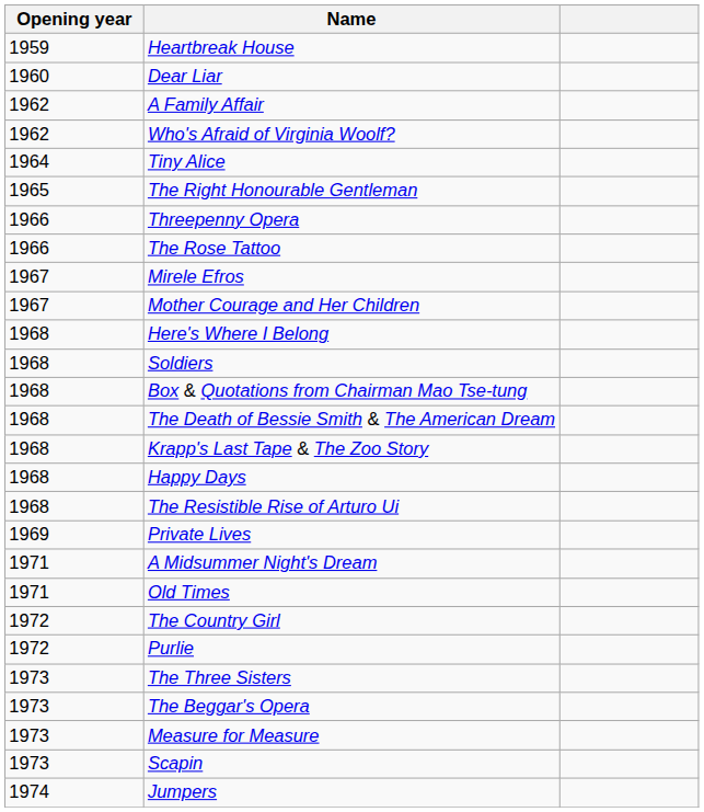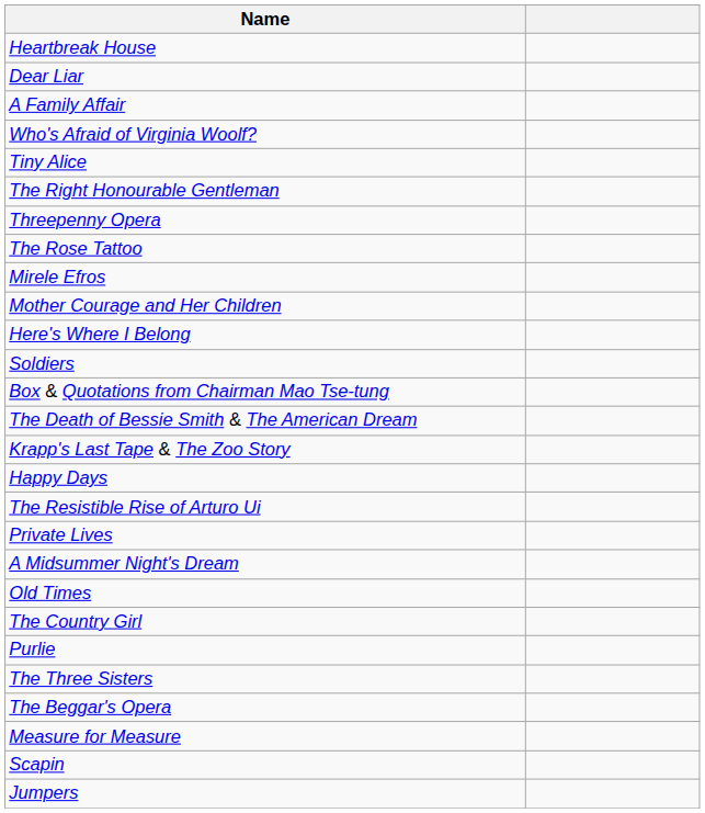 <table class="wikitable sortable collapsible">
 <tr>
-<th width=20% scope="col">Opening year</th>
 <th width=60% scope="col">Name</th>
 <th width=20% scope="col" class="unsortable"></th>
 </tr>
 <tr>
-<td>1959</td>
 <td><em><a href='#'>Heartbreak House</a></em></td>
 <td></td>
 </tr>
 <tr>
-<td>1960</td>
 <td><em><a href='#'>Dear Liar</a></em></td>
 <td></td>
 </tr>
 <tr>
-<td>1962</td>
 <td><em><a href='#'>A Family Affair</a></em></td>
 <td></td>
 </tr>
 <tr>
-<td>1962</td>
 <td><em><a href='#'>Who's Afraid of Virginia Woolf?</a></em></td>
 <td></td>
 </tr>
 <tr>
-<td>1964</td>
 <td><em><a href='#'>Tiny Alice</a></em></td>
 <td></td>
 </tr>
 <tr>
-<td>1965</td>
 <td><em><a href='#'>The Right Honourable Gentleman</a></em></td>
 <td></td>
 </tr>
 <tr>
-<td>1966</td>
 <td><em><a href='#'>Threepenny Opera</a></em></td>
 <td></td>
 </tr>
 <tr>
-<td>1966</td>
 <td><em><a href='#'>The Rose Tattoo</a></em></td>
 <td></td>
 </tr>
 <tr>
-<td>1967</td>
 <td><em><a href='#'>Mirele Efros</a></em></td>
 <td></td>
 </tr>
 <tr>
-<td>1967</td>
 <td><em><a href='#'>Mother Courage and Her Children</a></em></td>
 <td></td>
 </tr>
 <tr>
-<td>1968</td>
 <td><em><a href='#'>Here's Where I Belong</a></em></td>
 <td></td>
 </tr>
 <tr>
-<td>1968</td>
 <td><em><a href='#'>Soldiers</a></em></td>
 <td></td>
 </tr>
 <tr>
-<td>1968</td>
 <td><em><a href='#'>Box</a></em> & <em><a href='#'>Quotations from Chairman Mao Tse-tung</a></em></td>
 <td></td>
 </tr>
 <tr>
-<td>1968</td>
 <td><em><a href='#'>The Death of Bessie Smith</a></em> & <em><a href='#'>The American Dream</a></em></td>
 <td></td>
 </tr>
 <tr>
-<td>1968</td>
 <td><em><a href='#'>Krapp's Last Tape</a></em> & <em><a href='#'>The Zoo Story</a></em></td>
 <td></td>
 </tr>
 <tr>
-<td>1968</td>
 <td><em><a href='#'>Happy Days</a></em></td>
 <td></td>
 </tr>
 <tr>
-<td>1968</td>
 <td><em><a href='#'>The Resistible Rise of Arturo Ui</a></em></td>
 <td></td>
 </tr>
 <tr>
-<td>1969</td>
 <td><em><a href='#'>Private Lives</a></em></td>
 <td></td>
 </tr>
 <tr>
-<td>1971</td>
 <td><em><a href='#'>A Midsummer Night's Dream</a></em></td>
 <td></td>
 </tr>
 <tr>
-<td>1971</td>
 <td><em><a href='#'>Old Times</a></em></td>
 <td></td>
 </tr>
 <tr>
-<td>1972</td>
 <td><em><a href='#'>The Country Girl</a></em></td>
 <td></td>
 </tr>
 <tr>
-<td>1972</td>
 <td><em><a href='#'>Purlie</a></em></td>
 <td></td>
 </tr>
 <tr>
-<td>1973</td>
 <td><em><a href='#'>The Three Sisters</a></em></td>
 <td></td>
 </tr>
 <tr>
-<td>1973</td>
 <td><em><a href='#'>The Beggar's Opera</a></em></td>
 <td></td>
 </tr>
 <tr>
-<td>1973</td>
 <td><em><a href='#'>Measure for Measure</a></em></td>
 <td></td>
 </tr>
 <tr>
-<td>1973</td>
 <td><em><a href='#'>Scapin</a></em></td>
 <td></td>
 </tr>
 <tr>
-<td>1974</td>
 <td><em><a href='#'>Jumpers</a></em></td>
 <td></td>
 </tr>
 </table>
